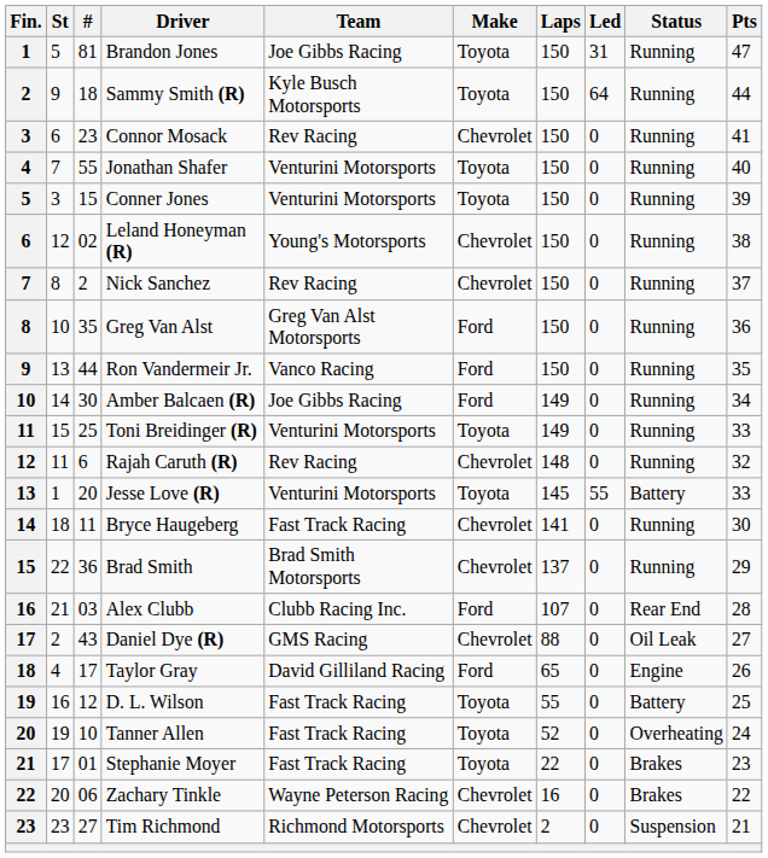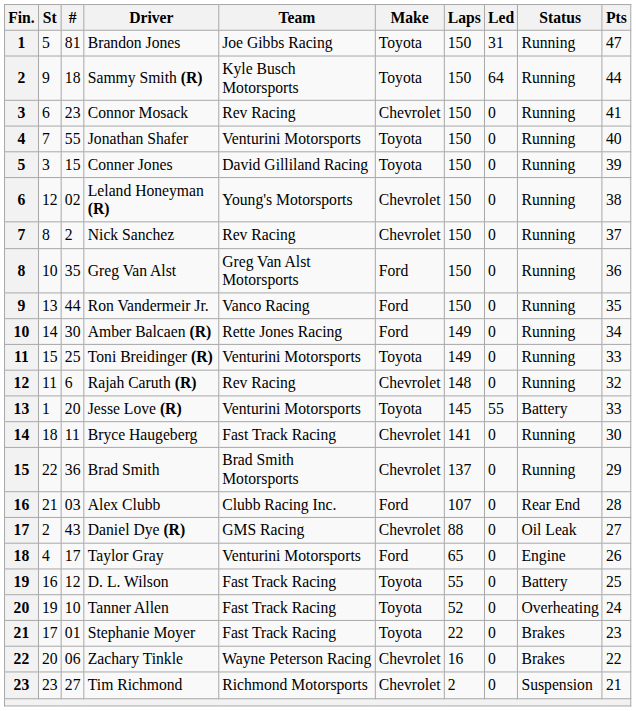 <table class="wikitable" style="font-size:95%">
 <tr>
 <th>Fin.</th>
 <th>St</th>
 <th>#</th>
 <th>Driver</th>
 <th>Team</th>
 <th>Make</th>
 <th>Laps</th>
 <th>Led</th>
 <th>Status</th>
 <th>Pts</th>
 </tr>
 <tr>
 <th>1</th>
 <td>5</td>
 <td>81</td>
 <td>Brandon Jones</td>
 <td>Joe Gibbs Racing</td>
 <td>Toyota</td>
 <td>150</td>
 <td>31</td>
 <td>Running</td>
 <td>47</td>
 </tr>
 <tr>
 <th>2</th>
 <td>9</td>
 <td>18</td>
 <td>Sammy Smith <strong>(R)</strong></td>
 <td>Kyle Busch Motorsports</td>
 <td>Toyota</td>
 <td>150</td>
 <td>64</td>
 <td>Running</td>
 <td>44</td>
 </tr>
 <tr>
 <th>3</th>
 <td>6</td>
 <td>23</td>
 <td>Connor Mosack</td>
 <td>Rev Racing</td>
 <td>Chevrolet</td>
 <td>150</td>
 <td>0</td>
 <td>Running</td>
 <td>41</td>
 </tr>
 <tr>
 <th>4</th>
 <td>7</td>
 <td>55</td>
 <td>Jonathan Shafer</td>
 <td>Venturini Motorsports</td>
 <td>Toyota</td>
 <td>150</td>
 <td>0</td>
 <td>Running</td>
 <td>40</td>
 </tr>
 <tr>
 <th>5</th>
 <td>3</td>
 <td>15</td>
 <td>Conner Jones</td>
-<td>Venturini Motorsports</td>
+<td>David Gilliland Racing</td>
 <td>Toyota</td>
 <td>150</td>
 <td>0</td>
 <td>Running</td>
 <td>39</td>
 </tr>
 <tr>
 <th>6</th>
 <td>12</td>
 <td>02</td>
 <td>Leland Honeyman <strong>(R)</strong></td>
 <td>Young's Motorsports</td>
 <td>Chevrolet</td>
 <td>150</td>
 <td>0</td>
 <td>Running</td>
 <td>38</td>
 </tr>
 <tr>
 <th>7</th>
 <td>8</td>
 <td>2</td>
 <td>Nick Sanchez</td>
 <td>Rev Racing</td>
 <td>Chevrolet</td>
 <td>150</td>
 <td>0</td>
 <td>Running</td>
 <td>37</td>
 </tr>
 <tr>
 <th>8</th>
 <td>10</td>
 <td>35</td>
 <td>Greg Van Alst</td>
 <td>Greg Van Alst Motorsports</td>
 <td>Ford</td>
 <td>150</td>
 <td>0</td>
 <td>Running</td>
 <td>36</td>
 </tr>
 <tr>
 <th>9</th>
 <td>13</td>
 <td>44</td>
 <td>Ron Vandermeir Jr.</td>
 <td>Vanco Racing</td>
 <td>Ford</td>
 <td>150</td>
 <td>0</td>
 <td>Running</td>
 <td>35</td>
 </tr>
 <tr>
 <th>10</th>
 <td>14</td>
 <td>30</td>
 <td>Amber Balcaen <strong>(R)</strong></td>
-<td>Joe Gibbs Racing</td>
+<td>Rette Jones Racing</td>
 <td>Ford</td>
 <td>149</td>
 <td>0</td>
 <td>Running</td>
 <td>34</td>
 </tr>
 <tr>
 <th>11</th>
 <td>15</td>
 <td>25</td>
 <td>Toni Breidinger <strong>(R)</strong></td>
 <td>Venturini Motorsports</td>
 <td>Toyota</td>
 <td>149</td>
 <td>0</td>
 <td>Running</td>
 <td>33</td>
 </tr>
 <tr>
 <th>12</th>
 <td>11</td>
 <td>6</td>
 <td>Rajah Caruth <strong>(R)</strong></td>
 <td>Rev Racing</td>
 <td>Chevrolet</td>
 <td>148</td>
 <td>0</td>
 <td>Running</td>
 <td>32</td>
 </tr>
 <tr>
 <th>13</th>
 <td>1</td>
 <td>20</td>
 <td>Jesse Love <strong>(R)</strong></td>
 <td>Venturini Motorsports</td>
 <td>Toyota</td>
 <td>145</td>
 <td>55</td>
 <td>Battery</td>
 <td>33</td>
 </tr>
 <tr>
 <th>14</th>
 <td>18</td>
 <td>11</td>
 <td>Bryce Haugeberg</td>
 <td>Fast Track Racing</td>
 <td>Chevrolet</td>
 <td>141</td>
 <td>0</td>
 <td>Running</td>
 <td>30</td>
 </tr>
 <tr>
 <th>15</th>
 <td>22</td>
 <td>36</td>
 <td>Brad Smith</td>
 <td>Brad Smith Motorsports</td>
 <td>Chevrolet</td>
 <td>137</td>
 <td>0</td>
 <td>Running</td>
 <td>29</td>
 </tr>
 <tr>
 <th>16</th>
 <td>21</td>
 <td>03</td>
 <td>Alex Clubb</td>
 <td>Clubb Racing Inc.</td>
 <td>Ford</td>
 <td>107</td>
 <td>0</td>
 <td>Rear End</td>
 <td>28</td>
 </tr>
 <tr>
 <th>17</th>
 <td>2</td>
 <td>43</td>
 <td>Daniel Dye <strong>(R)</strong></td>
 <td>GMS Racing</td>
 <td>Chevrolet</td>
 <td>88</td>
 <td>0</td>
 <td>Oil Leak</td>
 <td>27</td>
 </tr>
 <tr>
 <th>18</th>
 <td>4</td>
 <td>17</td>
 <td>Taylor Gray</td>
-<td>David Gilliland Racing</td>
+<td>Venturini Motorsports</td>
 <td>Ford</td>
 <td>65</td>
 <td>0</td>
 <td>Engine</td>
 <td>26</td>
 </tr>
 <tr>
 <th>19</th>
 <td>16</td>
 <td>12</td>
 <td>D. L. Wilson</td>
 <td>Fast Track Racing</td>
 <td>Toyota</td>
 <td>55</td>
 <td>0</td>
 <td>Battery</td>
 <td>25</td>
 </tr>
 <tr>
 <th>20</th>
 <td>19</td>
 <td>10</td>
 <td>Tanner Allen</td>
 <td>Fast Track Racing</td>
 <td>Toyota</td>
 <td>52</td>
 <td>0</td>
 <td>Overheating</td>
 <td>24</td>
 </tr>
 <tr>
 <th>21</th>
 <td>17</td>
 <td>01</td>
 <td>Stephanie Moyer</td>
 <td>Fast Track Racing</td>
 <td>Toyota</td>
 <td>22</td>
 <td>0</td>
 <td>Brakes</td>
 <td>23</td>
 </tr>
 <tr>
 <th>22</th>
 <td>20</td>
 <td>06</td>
 <td>Zachary Tinkle</td>
 <td>Wayne Peterson Racing</td>
 <td>Chevrolet</td>
 <td>16</td>
 <td>0</td>
 <td>Brakes</td>
 <td>22</td>
 </tr>
 <tr>
 <th>23</th>
 <td>23</td>
 <td>27</td>
 <td>Tim Richmond</td>
 <td>Richmond Motorsports</td>
 <td>Chevrolet</td>
 <td>2</td>
 <td>0</td>
 <td>Suspension</td>
 <td>21</td>
 </tr>
 <tr>
 <th colspan="10"></th>
 </tr>
 </table>
